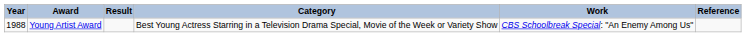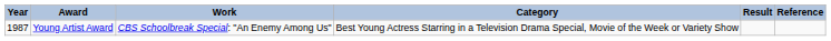 <table class="wikitable" style="font-size:90%">
 <tr style="text-align:center;">
 <th style="background:#B0C4DE;">Year</th>
 <th style="background:#B0C4DE;">Award</th>
+<th style="background:#B0C4DE;">Work</th>
+<th style="background:#B0C4DE;">Category</th>
 <th style="background:#B0C4DE;">Result</th>
-<th style="background:#B0C4DE;">Category</th>
-<th style="background:#B0C4DE;">Work</th>
 <th style="background:#B0C4DE;">Reference</th>
 </tr>
 <tr>
-<td>1988</td>
+<td>1987</td>
 <td><a href='#'>Young Artist Award</a></td>
+<td><em><a href='#'>CBS Schoolbreak Special</a></em>: "An Enemy Among Us"</td>
+<td>Best Young Actress Starring in a Television Drama Special, Movie of the Week or Variety Show</td>
 <td></td>
-<td>Best Young Actress Starring in a Television Drama Special, Movie of the Week or Variety Show</td>
-<td><em><a href='#'>CBS Schoolbreak Special</a></em>: "An Enemy Among Us"</td>
 <td></td>
 </tr>
 </table>
